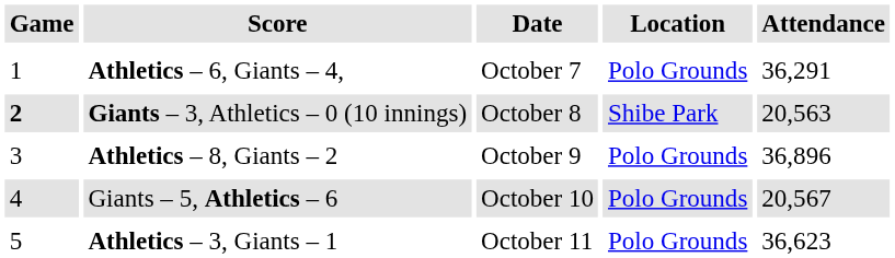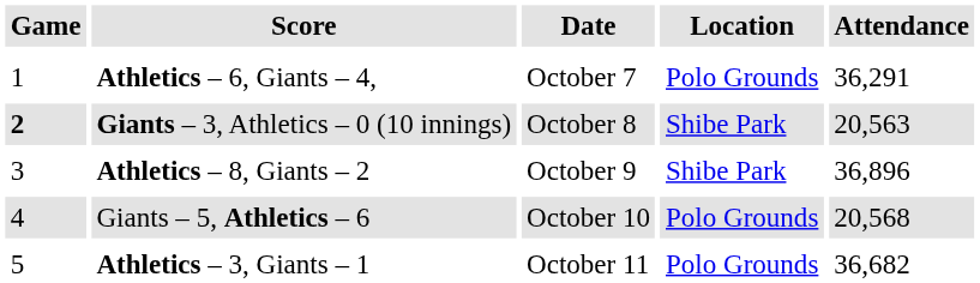 <table border="0" cellspacing="3" cellpadding="3">
 <tr style="background: #e3e3e3;">
 <th>Game</th>
 <th>Score</th>
 <th>Date</th>
 <th>Location</th>
 <th>Attendance</th>
 </tr>
 <tr style="background: #e3e3e3;">
 </tr>
 <tr>
 <td>1</td>
 <td><strong>Athletics</strong> – 6, Giants – 4,</td>
 <td>October 7</td>
 <td><a href='#'>Polo Grounds</a></td>
 <td>36,291</td>
 </tr>
 <tr style="background: #e3e3e3;">
 <td><strong>2</strong></td>
 <td><strong>Giants</strong> – 3, Athletics – 0 (10 innings)</td>
 <td>October 8</td>
 <td><a href='#'>Shibe Park</a></td>
 <td>20,563</td>
 </tr>
 <tr>
 <td>3</td>
 <td><strong>Athletics</strong> – 8, Giants – 2</td>
 <td>October 9</td>
-<td><a href='#'>Polo Grounds</a></td>
+<td><a href='#'>Shibe Park</a></td>
 <td>36,896</td>
 </tr>
 <tr style="background: #e3e3e3;">
 <td>4</td>
 <td>Giants – 5, <strong>Athletics</strong> – 6</td>
 <td>October 10</td>
 <td><a href='#'>Polo Grounds</a></td>
-<td>20,567</td>
+<td>20,568</td>
 </tr>
 <tr>
 <td>5</td>
 <td><strong>Athletics</strong> – 3, Giants – 1</td>
 <td>October 11</td>
 <td><a href='#'>Polo Grounds</a></td>
-<td>36,623</td>
+<td>36,682</td>
 </tr>
 <tr style="background: #e3e3e3;">
 </tr>
 </table>
